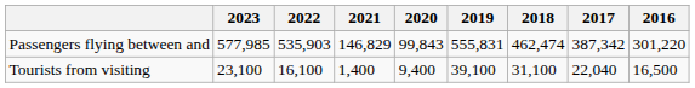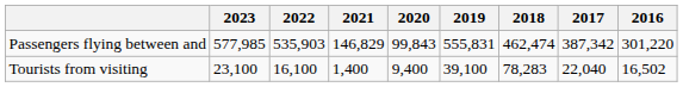 <table class="wikitable">
 <tr>
 <th></th>
 <th>2023</th>
 <th>2022</th>
 <th>2021</th>
 <th>2020</th>
 <th>2019</th>
 <th>2018</th>
 <th>2017</th>
 <th>2016</th>
 </tr>
 <tr>
 <td>Passengers flying between  and </td>
 <td>577,985</td>
 <td>535,903</td>
 <td>146,829</td>
 <td>99,843</td>
 <td>555,831</td>
 <td>462,474</td>
 <td>387,342</td>
 <td>301,220</td>
 </tr>
 <tr>
 <td>Tourists from  visiting </td>
 <td>23,100</td>
 <td>16,100</td>
 <td>1,400</td>
 <td>9,400</td>
 <td>39,100</td>
-<td>31,100</td>
+<td>78,283</td>
 <td>22,040</td>
-<td>16,500</td>
+<td>16,502</td>
 </tr>
 </table>
